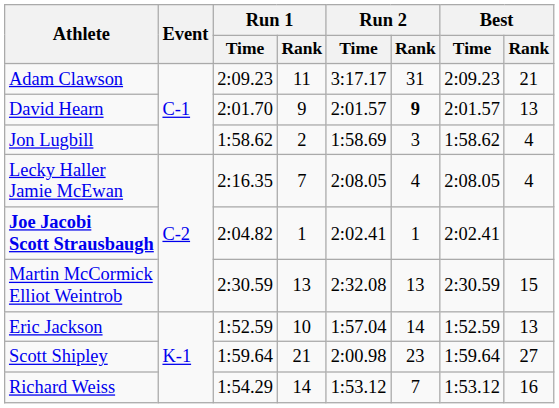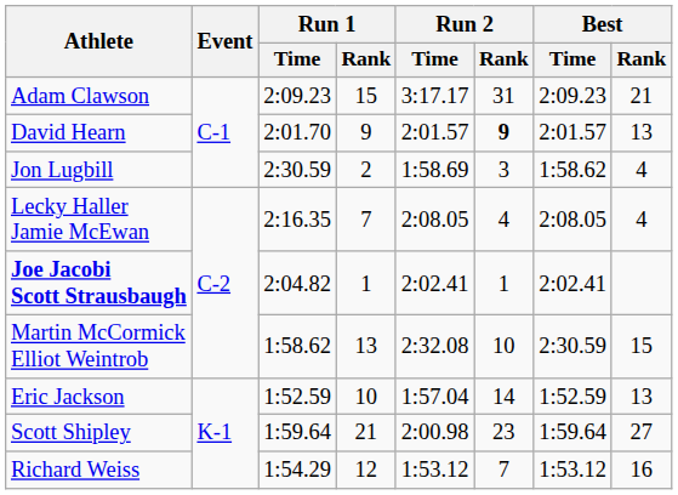 <table class=wikitable style=font-size:90%;text-align:center>
 <tr>
 <th rowspan=2>Athlete</th>
 <th rowspan=2>Event</th>
 <th colspan=2>Run 1</th>
 <th colspan=2>Run 2</th>
 <th colspan=2>Best</th>
 </tr>
 <tr style=font-size:95%>
 <th>Time</th>
 <th>Rank</th>
 <th>Time</th>
 <th>Rank</th>
 <th>Time</th>
 <th>Rank</th>
 </tr>
 <tr>
 <td align=left><a href='#'>Adam Clawson</a></td>
 <td align=left rowspan=3><a href='#'>C-1</a></td>
 <td>2:09.23</td>
-<td>11</td>
+<td>15</td>
 <td>3:17.17</td>
 <td>31</td>
 <td>2:09.23</td>
 <td>21</td>
 </tr>
 <tr>
 <td align=left><a href='#'>David Hearn</a></td>
 <td>2:01.70</td>
 <td>9</td>
 <td>2:01.57</td>
 <td><strong>9</strong></td>
 <td>2:01.57</td>
 <td>13</td>
 </tr>
 <tr>
 <td align=left><a href='#'>Jon Lugbill</a></td>
-<td>1:58.62</td>
+<td>2:30.59</td>
 <td>2</td>
 <td>1:58.69</td>
 <td>3</td>
 <td>1:58.62</td>
 <td>4</td>
 </tr>
 <tr>
 <td align=left><a href='#'>Lecky Haller</a><br><a href='#'>Jamie McEwan</a></td>
 <td align=left rowspan=3><a href='#'>C-2</a></td>
 <td>2:16.35</td>
 <td>7</td>
 <td>2:08.05</td>
 <td>4</td>
 <td>2:08.05</td>
 <td>4</td>
 </tr>
 <tr>
 <td align=left><strong><a href='#'>Joe Jacobi</a><br><a href='#'>Scott Strausbaugh</a></strong></td>
 <td>2:04.82</td>
 <td>1</td>
 <td>2:02.41</td>
 <td>1</td>
 <td>2:02.41</td>
 <td></td>
 </tr>
 <tr>
 <td align=left><a href='#'>Martin McCormick</a><br><a href='#'>Elliot Weintrob</a></td>
-<td>2:30.59</td>
+<td>1:58.62</td>
 <td>13</td>
 <td>2:32.08</td>
-<td>13</td>
+<td>10</td>
 <td>2:30.59</td>
 <td>15</td>
 </tr>
 <tr>
 <td align=left><a href='#'>Eric Jackson</a></td>
 <td align=left rowspan=3><a href='#'>K-1</a></td>
 <td>1:52.59</td>
 <td>10</td>
 <td>1:57.04</td>
 <td>14</td>
 <td>1:52.59</td>
 <td>13</td>
 </tr>
 <tr>
 <td align=left><a href='#'>Scott Shipley</a></td>
 <td>1:59.64</td>
 <td>21</td>
 <td>2:00.98</td>
 <td>23</td>
 <td>1:59.64</td>
 <td>27</td>
 </tr>
 <tr>
 <td align=left><a href='#'>Richard Weiss</a></td>
 <td>1:54.29</td>
-<td>14</td>
+<td>12</td>
 <td>1:53.12</td>
 <td>7</td>
 <td>1:53.12</td>
 <td>16</td>
 </tr>
 </table>
